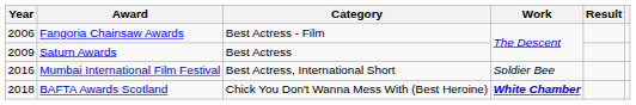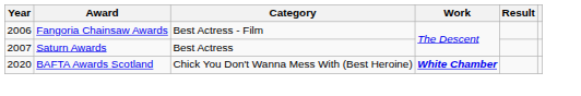 <table class="wikitable">
 <tr>
 <th>Year</th>
 <th>Award</th>
 <th>Category</th>
 <th>Work</th>
 <th>Result</th>
 <th></th>
 </tr>
 <tr>
 <td>2006</td>
 <td><a href='#'>Fangoria Chainsaw Awards</a></td>
 <td>Best Actress - Film</td>
 <td rowspan="2"><em><a href='#'>The Descent</a></em></td>
 <td></td>
 <td style="text-align:center;"></td>
 </tr>
 <tr>
-<td>2009</td>
+<td>2007</td>
 <td><a href='#'>Saturn Awards</a></td>
 <td Best Actress>Best Actress</td>
 <td></td>
 <td style="text-align:center;"></td>
 </tr>
 <tr>
-<td>2016</td>
-<td><a href='#'>Mumbai International Film Festival</a></td>
-<td>Best Actress, International Short</td>
-<td><em>Soldier Bee</em></td>
-<td></td>
-<td style="text-align:center;"></td>
-</tr>
-<tr>
-<td>2018</td>
+<td>2020</td>
 <td><a href='#'>BAFTA Awards Scotland</a></td>
 <td>Chick You Don't Wanna Mess With (Best Heroine)</td>
 <td><strong><em><a href='#'>White Chamber</a></em></strong></td>
 <td></td>
 <td style="text-align:center;"></td>
 </tr>
 </table>
